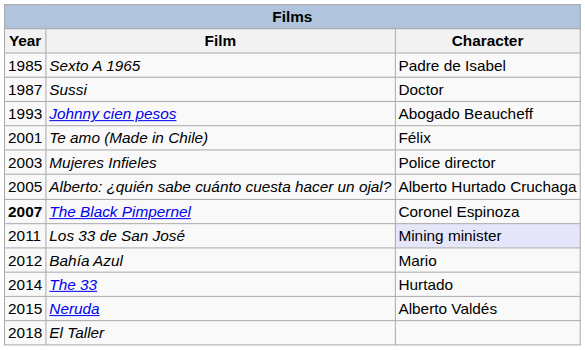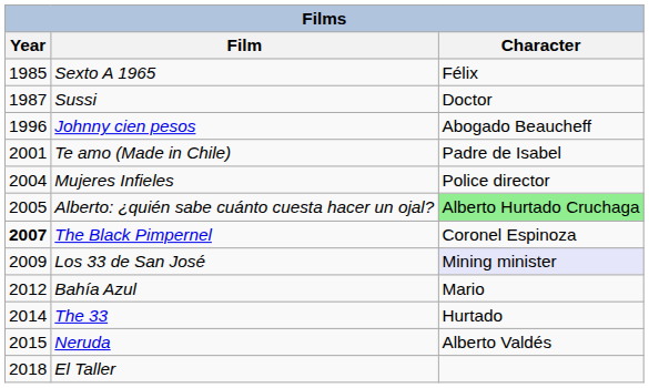 <table class="wikitable" style="font-size: 95%;">
 <tr>
 <th colspan="4" style="background: LightSteelBlue;">Films</th>
 </tr>
 <tr>
 <th>Year</th>
 <th>Film</th>
 <th>Character</th>
 </tr>
 <tr>
 <td>1985</td>
 <td><em>Sexto A 1965</em></td>
-<td>Padre de Isabel</td>
+<td>Félix</td>
 </tr>
 <tr>
 <td>1987</td>
 <td><em>Sussi</em></td>
 <td>Doctor</td>
 </tr>
 <tr>
-<td>1993</td>
+<td>1996</td>
 <td><em><a href='#'>Johnny cien pesos</a></em></td>
 <td>Abogado Beaucheff</td>
 </tr>
 <tr>
 <td>2001</td>
 <td><em>Te amo (Made in Chile)</em></td>
-<td>Félix</td>
+<td>Padre de Isabel</td>
 </tr>
 <tr>
-<td>2003</td>
+<td>2004</td>
 <td><em>Mujeres Infieles</em></td>
 <td>Police director</td>
 </tr>
 <tr>
 <td>2005</td>
 <td><em>Alberto: ¿quién sabe cuánto cuesta hacer un ojal?</em></td>
-<td>Alberto Hurtado Cruchaga</td>
+<td style="background: lightgreen;">Alberto Hurtado Cruchaga</td>
 </tr>
 <tr>
 <td><strong>2007</strong></td>
 <td><em><a href='#'>The Black Pimpernel</a></em></td>
 <td>Coronel Espinoza</td>
 </tr>
 <tr>
-<td>2011</td>
+<td>2009</td>
 <td><em>Los 33 de San José</em></td>
 <td style="background: lavender;">Mining minister</td>
 </tr>
 <tr>
 <td>2012</td>
 <td><em>Bahía Azul</em></td>
 <td>Mario</td>
 </tr>
 <tr>
 <td>2014</td>
 <td><em><a href='#'>The 33</a></em></td>
 <td>Hurtado</td>
 </tr>
 <tr>
 <td>2015</td>
 <td><em><a href='#'>Neruda</a></em></td>
 <td>Alberto Valdés</td>
 </tr>
 <tr>
 <td>2018</td>
 <td><em>El Taller</em></td>
 <td></td>
 </tr>
 </table>
